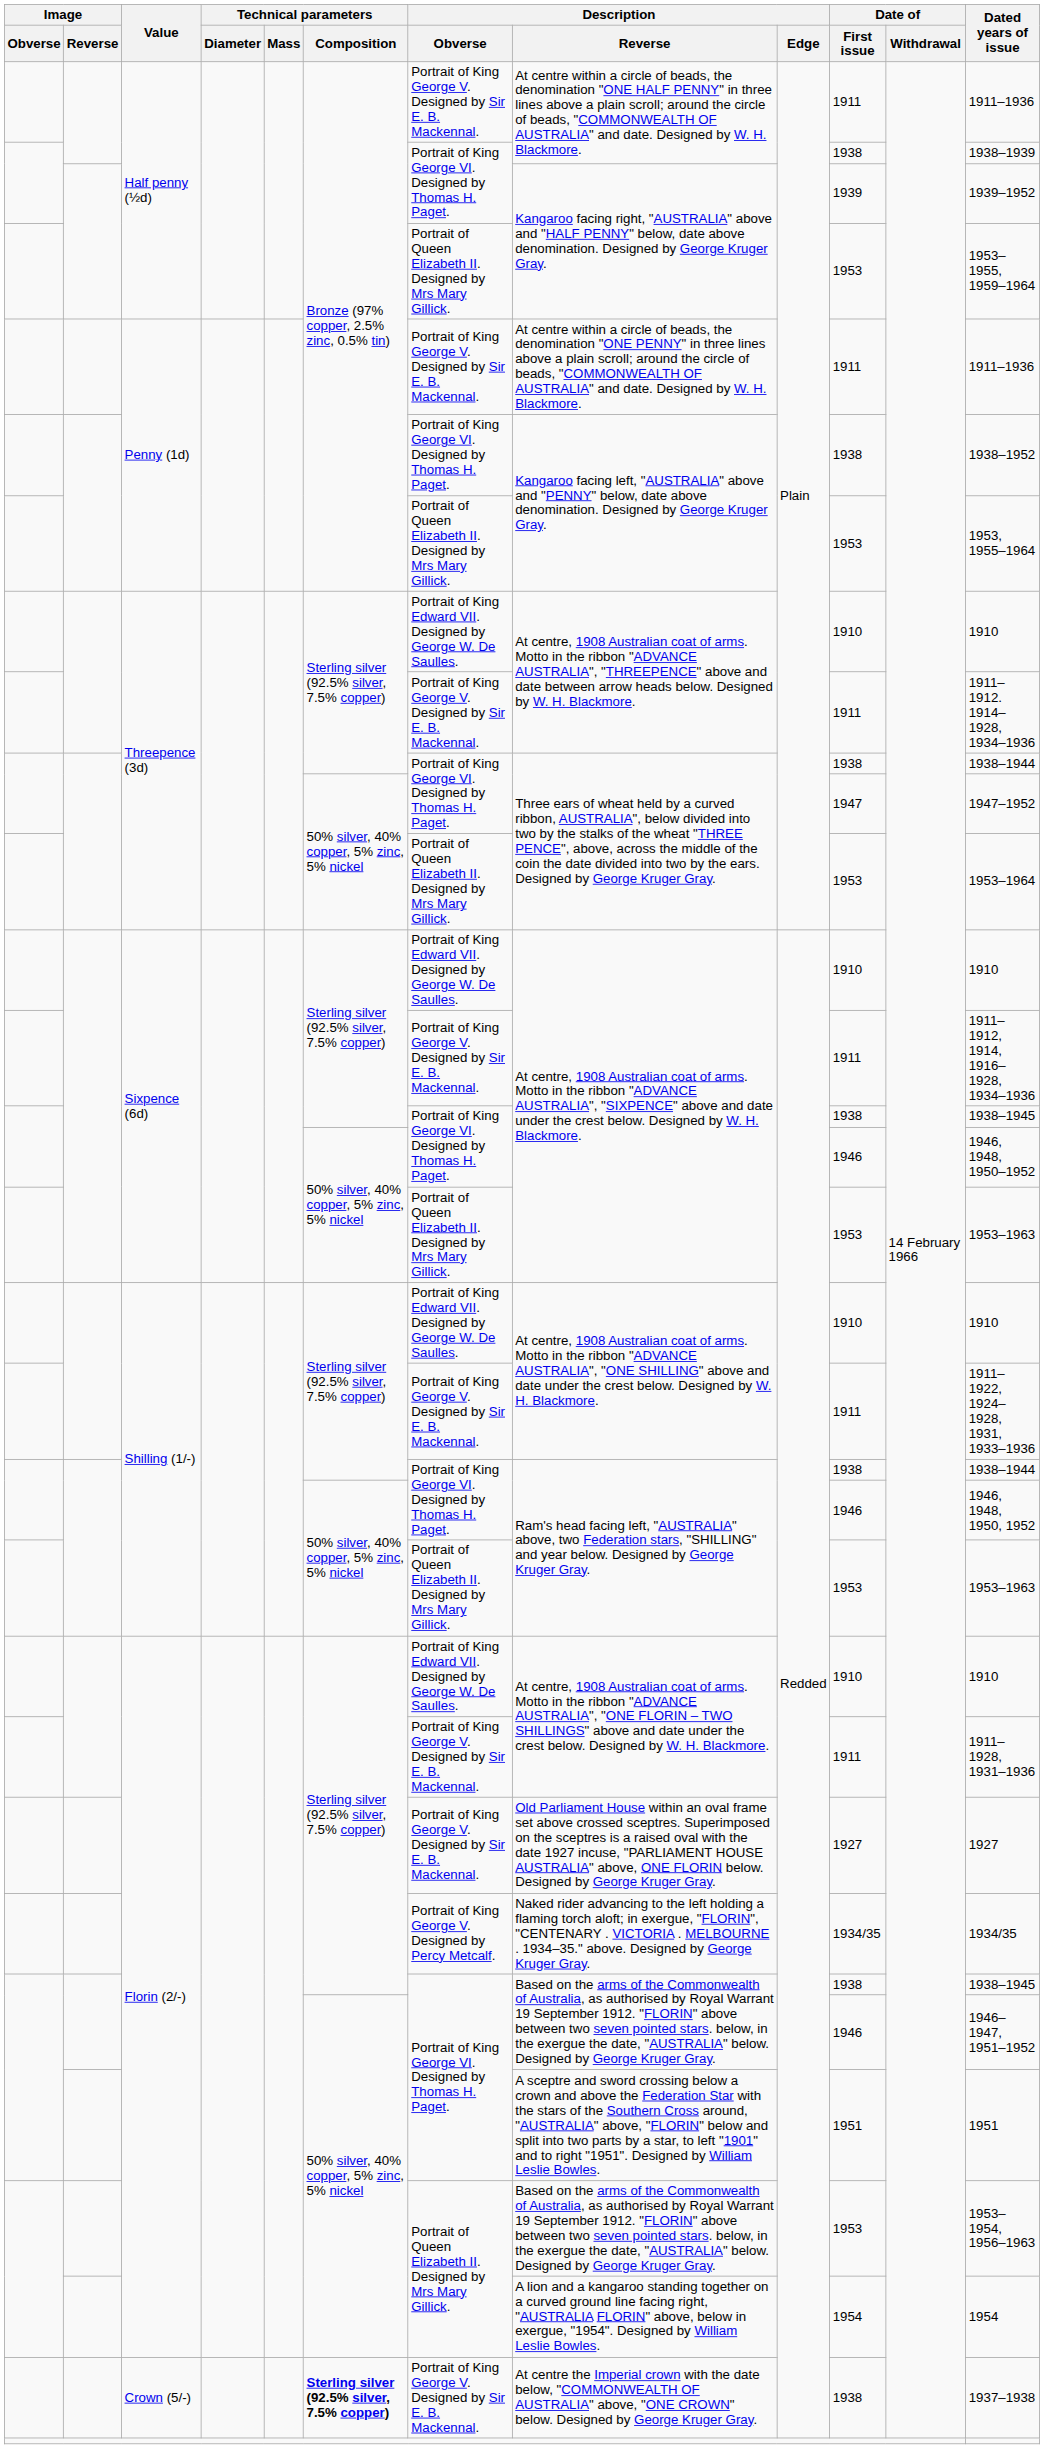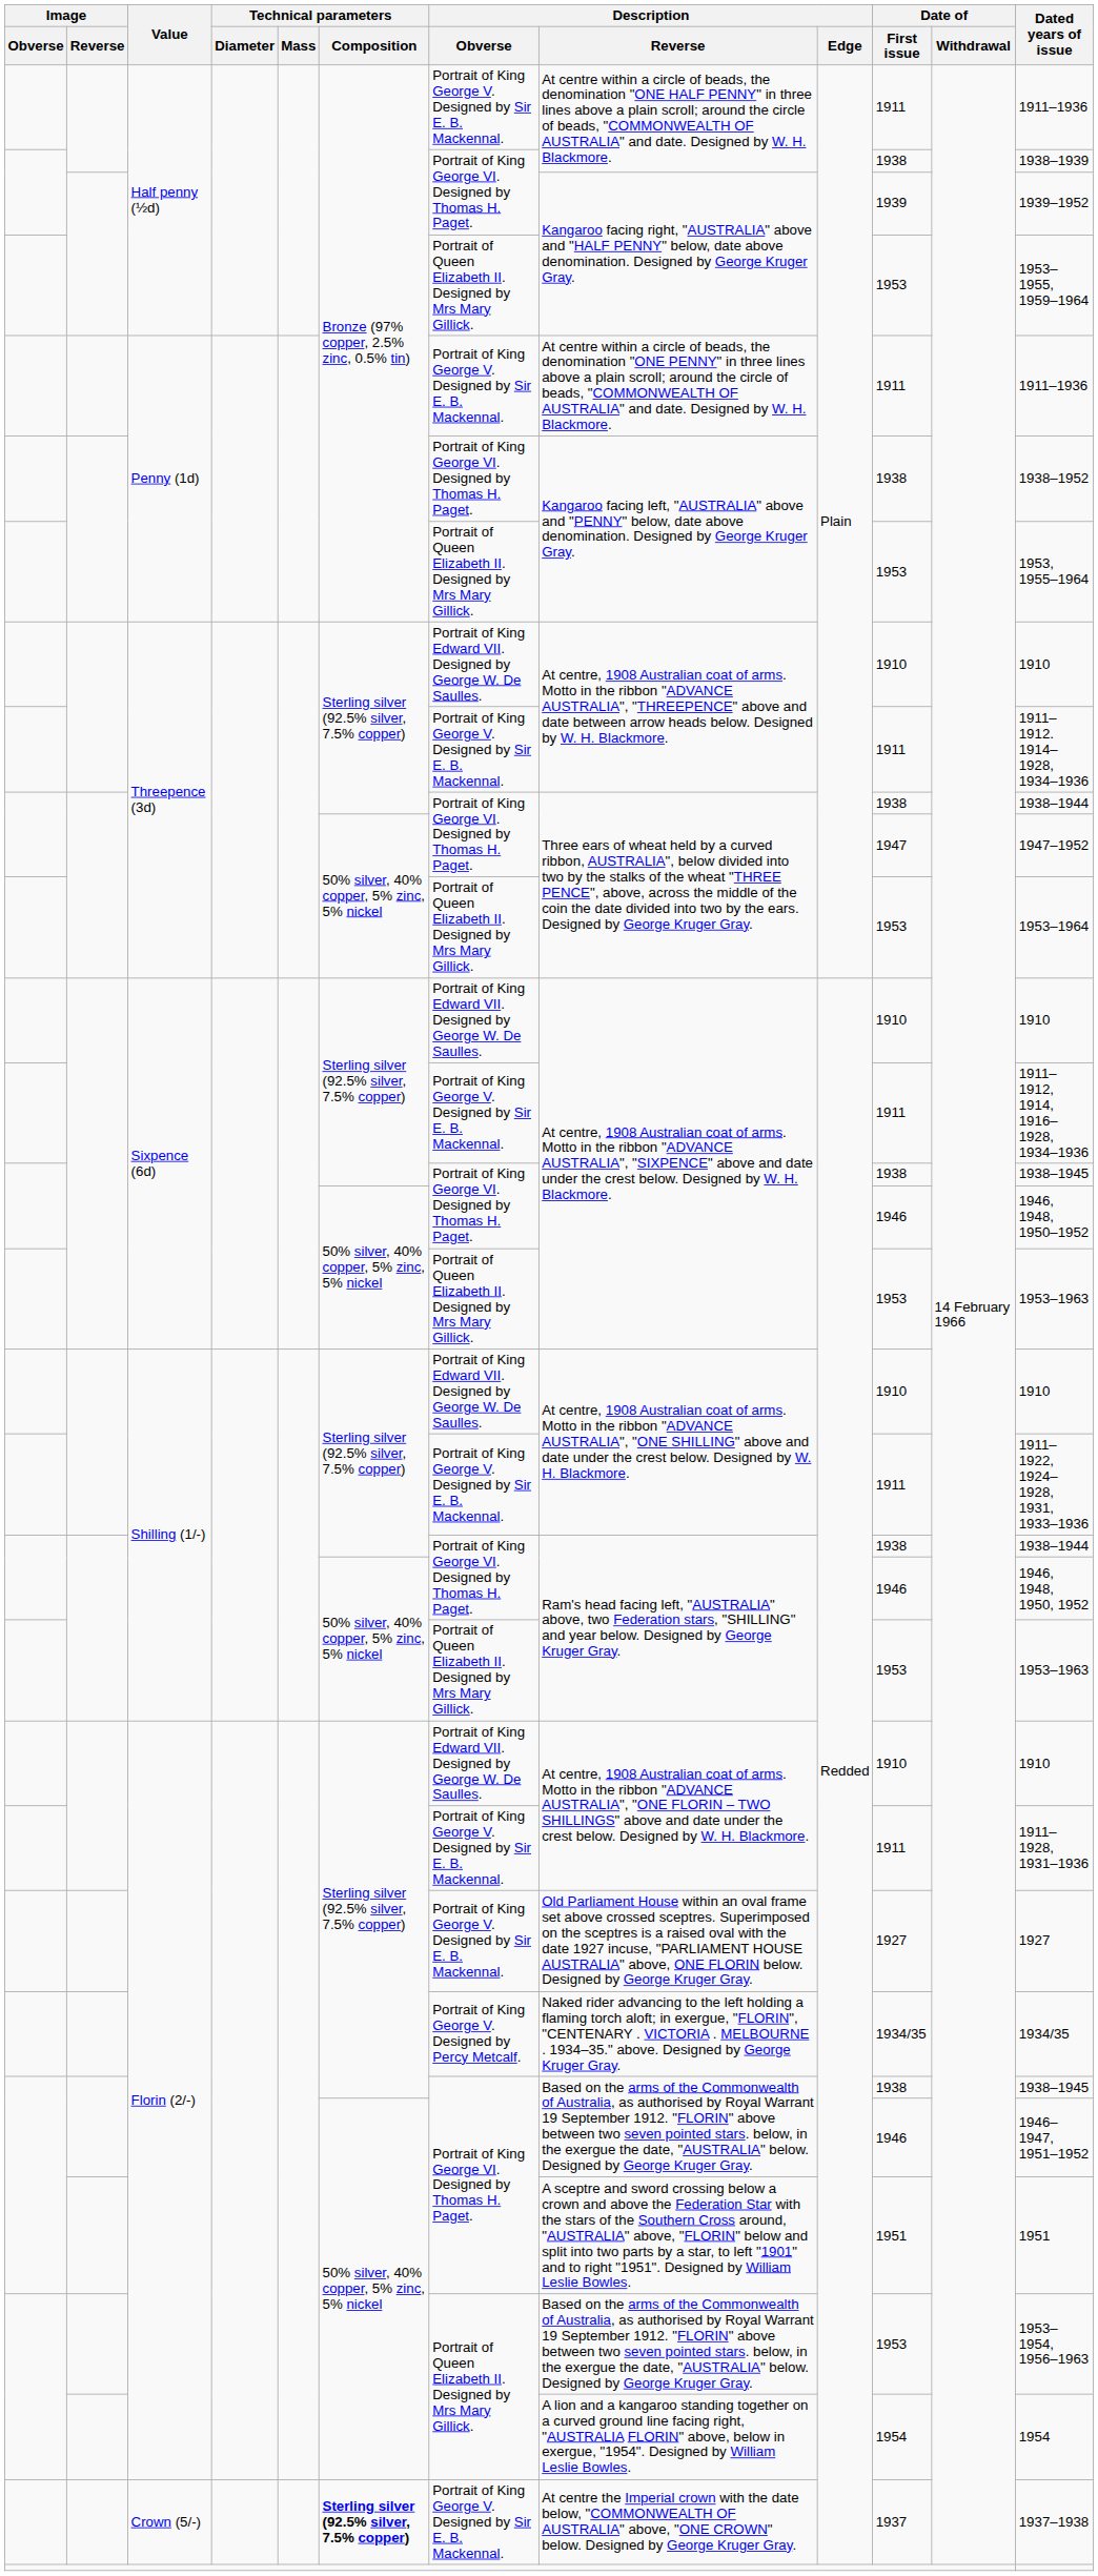 <table class="wikitable">
 <tr>
 <th colspan="2">Image</th>
 <th rowspan="2">Value</th>
 <th colspan="3">Technical parameters</th>
 <th colspan="3">Description</th>
 <th colspan="2">Date of</th>
 <th rowspan="2">Dated years of issue</th>
 </tr>
 <tr>
 <th>Obverse</th>
 <th>Reverse</th>
 <th>Diameter</th>
 <th>Mass</th>
 <th>Composition</th>
 <th>Obverse</th>
 <th>Reverse</th>
 <th>Edge</th>
 <th>First issue</th>
 <th>Withdrawal</th>
 </tr>
 <tr>
 <td align="center"></td>
 <td rowspan="2" align="center"></td>
 <td rowspan="4"><a href='#'>Half penny</a> (½d)</td>
 <td rowspan="4"></td>
 <td rowspan="4"></td>
 <td rowspan="7"><a href='#'>Bronze</a> (97% <a href='#'>copper</a>, 2.5% <a href='#'>zinc</a>, 0.5% <a href='#'>tin</a>)</td>
 <td>Portrait of King <a href='#'>George V</a>. Designed by <a href='#'>Sir E. B. Mackennal</a>.</td>
 <td rowspan="2">At centre within a circle of beads, the denomination "<a href='#'>ONE HALF PENNY</a>" in three lines above a plain scroll; around the circle of beads, "<a href='#'>COMMONWEALTH OF AUSTRALIA</a>" and date. Designed by <a href='#'>W. H. Blackmore</a>.</td>
 <td rowspan="12">Plain</td>
 <td>1911</td>
 <td rowspan="32">14 February 1966</td>
 <td>1911–1936</td>
 </tr>
 <tr>
 <td rowspan="2" align="center"></td>
 <td rowspan="2">Portrait of King <a href='#'>George VI</a>. Designed by <a href='#'>Thomas H. Paget</a>.</td>
 <td>1938</td>
 <td>1938–1939</td>
 </tr>
 <tr>
 <td rowspan="2" align="center"></td>
 <td rowspan="2"><a href='#'>Kangaroo</a> facing right, "<a href='#'>AUSTRALIA</a>" above and "<a href='#'>HALF PENNY</a>" below, date above denomination. Designed by <a href='#'>George Kruger Gray</a>.</td>
 <td>1939</td>
 <td>1939–1952</td>
 </tr>
 <tr>
 <td align="center"></td>
 <td>Portrait of Queen <a href='#'>Elizabeth II</a>. Designed by <a href='#'>Mrs Mary Gillick</a>.</td>
 <td>1953</td>
 <td>1953–1955, 1959–1964</td>
 </tr>
 <tr>
 <td align="center"></td>
 <td align="center"></td>
 <td rowspan="3"><a href='#'>Penny</a> (1d)</td>
 <td rowspan="3"></td>
 <td rowspan="3"></td>
 <td>Portrait of King <a href='#'>George V</a>. Designed by <a href='#'>Sir E. B. Mackennal</a>.</td>
 <td>At centre within a circle of beads, the denomination "<a href='#'>ONE PENNY</a>" in three lines above a plain scroll; around the circle of beads, "<a href='#'>COMMONWEALTH OF AUSTRALIA</a>" and date. Designed by <a href='#'>W. H. Blackmore</a>.</td>
 <td>1911</td>
 <td>1911–1936</td>
 </tr>
 <tr>
 <td align="center"></td>
 <td rowspan="2" align="center"></td>
 <td>Portrait of King <a href='#'>George VI</a>. Designed by <a href='#'>Thomas H. Paget</a>.</td>
 <td rowspan="2"><a href='#'>Kangaroo</a> facing left, "<a href='#'>AUSTRALIA</a>" above and "<a href='#'>PENNY</a>" below, date above denomination. Designed by <a href='#'>George Kruger Gray</a>.</td>
 <td>1938</td>
 <td>1938–1952</td>
 </tr>
 <tr>
 <td align="center"></td>
 <td>Portrait of Queen <a href='#'>Elizabeth II</a>. Designed by <a href='#'>Mrs Mary Gillick</a>.</td>
 <td>1953</td>
 <td>1953, 1955–1964</td>
 </tr>
 <tr>
 <td align="center"></td>
 <td rowspan="2" align="center"></td>
 <td rowspan="5"><a href='#'>Threepence</a> (3d)</td>
 <td rowspan="5"></td>
 <td rowspan="5"></td>
 <td rowspan="3"><a href='#'>Sterling silver</a> (92.5% <a href='#'>silver</a>, 7.5% <a href='#'>copper</a>)</td>
 <td>Portrait of King <a href='#'>Edward VII</a>. Designed by <a href='#'>George W. De Saulles</a>.</td>
 <td rowspan="2">At centre, <a href='#'>1908 Australian coat of arms</a>. Motto in the ribbon "<a href='#'>ADVANCE AUSTRALIA</a>", "<a href='#'>THREEPENCE</a>" above and date between arrow heads below. Designed by <a href='#'>W. H. Blackmore</a>.</td>
 <td>1910</td>
 <td>1910</td>
 </tr>
 <tr>
 <td align="center"></td>
 <td>Portrait of King <a href='#'>George V</a>. Designed by <a href='#'>Sir E. B. Mackennal</a>.</td>
 <td>1911</td>
 <td>1911–1912. 1914–1928, 1934–1936</td>
 </tr>
 <tr>
 <td rowspan="2" align="center"></td>
 <td rowspan="3" align="center"></td>
 <td rowspan="2">Portrait of King <a href='#'>George VI</a>. Designed by <a href='#'>Thomas H. Paget</a>.</td>
 <td rowspan="3">Three ears of wheat held by a curved ribbon, <a href='#'>AUSTRALIA</a>", below divided into two by the stalks of the wheat "<a href='#'>THREE PENCE</a>", above, across the middle of the coin the date divided into two by the ears. Designed by <a href='#'>George Kruger Gray</a>.</td>
 <td>1938</td>
 <td>1938–1944</td>
 </tr>
 <tr>
 <td rowspan="2">50% <a href='#'>silver</a>, 40% <a href='#'>copper</a>, 5% <a href='#'>zinc</a>, 5% <a href='#'>nickel</a></td>
 <td>1947</td>
 <td>1947–1952</td>
 </tr>
 <tr>
 <td align="center"></td>
 <td>Portrait of Queen <a href='#'>Elizabeth II</a>. Designed by <a href='#'>Mrs Mary Gillick</a>.</td>
 <td>1953</td>
 <td>1953–1964</td>
 </tr>
 <tr>
 <td align="center"></td>
 <td rowspan="5" align="center"></td>
 <td rowspan="5"><a href='#'>Sixpence</a> (6d)</td>
 <td rowspan="5"></td>
 <td rowspan="5"></td>
 <td rowspan="3"><a href='#'>Sterling silver</a> (92.5% <a href='#'>silver</a>, 7.5% <a href='#'>copper</a>)</td>
 <td>Portrait of King <a href='#'>Edward VII</a>. Designed by <a href='#'>George W. De Saulles</a>.</td>
 <td rowspan="5">At centre, <a href='#'>1908 Australian coat of arms</a>. Motto in the ribbon "<a href='#'>ADVANCE AUSTRALIA</a>", "<a href='#'>SIXPENCE</a>" above and date under the crest below. Designed by <a href='#'>W. H. Blackmore</a>.</td>
 <td rowspan="20">Redded</td>
 <td>1910</td>
 <td>1910</td>
 </tr>
 <tr>
 <td align="center"></td>
 <td>Portrait of King <a href='#'>George V</a>. Designed by <a href='#'>Sir E. B. Mackennal</a>.</td>
 <td>1911</td>
 <td>1911–1912, 1914, 1916–1928, 1934–1936</td>
 </tr>
 <tr>
 <td rowspan="2" align="center"></td>
 <td rowspan="2">Portrait of King <a href='#'>George VI</a>. Designed by <a href='#'>Thomas H. Paget</a>.</td>
 <td>1938</td>
 <td>1938–1945</td>
 </tr>
 <tr>
 <td rowspan="2">50% <a href='#'>silver</a>, 40% <a href='#'>copper</a>, 5% <a href='#'>zinc</a>, 5% <a href='#'>nickel</a></td>
 <td>1946</td>
 <td>1946, 1948, 1950–1952</td>
 </tr>
 <tr>
 <td align="center"></td>
 <td>Portrait of Queen <a href='#'>Elizabeth II</a>. Designed by <a href='#'>Mrs Mary Gillick</a>.</td>
 <td>1953</td>
 <td>1953–1963</td>
 </tr>
 <tr>
 <td align="center"></td>
 <td rowspan="2" align="center"></td>
 <td rowspan="5"><a href='#'> Shilling</a> (1/-)</td>
 <td rowspan="5"></td>
 <td rowspan="5"></td>
 <td rowspan="3"><a href='#'>Sterling silver</a> (92.5% <a href='#'>silver</a>, 7.5% <a href='#'>copper</a>)</td>
 <td>Portrait of King <a href='#'>Edward VII</a>. Designed by <a href='#'> George W. De Saulles</a>.</td>
 <td rowspan="2">At centre, <a href='#'>1908 Australian coat of arms</a>. Motto in the ribbon "<a href='#'>ADVANCE AUSTRALIA</a>", "<a href='#'>ONE SHILLING</a>" above and date under the crest below. Designed by <a href='#'>W. H. Blackmore</a>.</td>
 <td>1910</td>
 <td>1910</td>
 </tr>
 <tr>
 <td align="center"></td>
 <td>Portrait of King <a href='#'>George V</a>. Designed by <a href='#'>Sir E. B. Mackennal</a>.</td>
 <td>1911</td>
 <td>1911–1922, 1924–1928, 1931, 1933–1936</td>
 </tr>
 <tr>
 <td rowspan="2" align="center"></td>
 <td rowspan="3" align="center"></td>
 <td rowspan="2">Portrait of King <a href='#'>George VI</a>. Designed by <a href='#'>Thomas H. Paget</a>.</td>
 <td rowspan="3">Ram's head facing left, "<a href='#'>AUSTRALIA</a>" above, two <a href='#'>Federation stars</a>, "SHILLING" and year below. Designed by <a href='#'>George Kruger Gray</a>.</td>
 <td>1938</td>
 <td>1938–1944</td>
 </tr>
 <tr>
 <td rowspan="2">50% <a href='#'>silver</a>, 40% <a href='#'>copper</a>, 5% <a href='#'>zinc</a>, 5% <a href='#'>nickel</a></td>
 <td>1946</td>
 <td>1946, 1948, 1950, 1952</td>
 </tr>
 <tr>
 <td align="center"></td>
 <td>Portrait of Queen <a href='#'>Elizabeth II</a>. Designed by <a href='#'>Mrs Mary Gillick</a>.</td>
 <td>1953</td>
 <td>1953–1963</td>
 </tr>
 <tr>
 <td align="center"></td>
 <td rowspan="2" align="center"></td>
 <td rowspan="9"><a href='#'>Florin</a> (2/-)</td>
 <td rowspan="9"></td>
 <td rowspan="9"></td>
 <td rowspan="5"><a href='#'>Sterling silver</a> (92.5% <a href='#'>silver</a>, 7.5% <a href='#'>copper</a>)</td>
 <td>Portrait of King <a href='#'>Edward VII</a>. Designed by <a href='#'>George W. De Saulles</a>.</td>
 <td rowspan="2">At centre, <a href='#'>1908 Australian coat of arms</a>. Motto in the ribbon "<a href='#'>ADVANCE AUSTRALIA</a>", "<a href='#'>ONE FLORIN – TWO SHILLINGS</a>" above and date under the crest below. Designed by <a href='#'>W. H. Blackmore</a>.</td>
 <td>1910</td>
 <td>1910</td>
 </tr>
 <tr>
 <td align="center"></td>
 <td>Portrait of King <a href='#'>George V</a>. Designed by <a href='#'>Sir E. B. Mackennal</a>.</td>
 <td>1911</td>
 <td>1911–1928, 1931–1936</td>
 </tr>
 <tr>
 <td align="center"></td>
 <td align="center"></td>
 <td>Portrait of King <a href='#'>George V</a>. Designed by <a href='#'>Sir E. B. Mackennal</a>.</td>
 <td><a href='#'>Old Parliament House</a> within an oval frame set above crossed sceptres. Superimposed on the sceptres is a raised oval with the date 1927 incuse, "PARLIAMENT HOUSE <a href='#'>AUSTRALIA</a>" above, <a href='#'>ONE FLORIN</a> below. Designed by <a href='#'>George Kruger Gray</a>.</td>
 <td>1927</td>
 <td>1927</td>
 </tr>
 <tr>
 <td align="center"></td>
 <td align="center"></td>
 <td>Portrait of King <a href='#'>George V</a>. Designed by <a href='#'>Percy Metcalf</a>.</td>
 <td>Naked rider advancing to the left holding a flaming torch aloft; in exergue, "<a href='#'>FLORIN</a>", "CENTENARY . <a href='#'>VICTORIA</a> . <a href='#'>MELBOURNE</a> . 1934–35." above. Designed by <a href='#'>George Kruger Gray</a>.</td>
 <td>1934/35</td>
 <td>1934/35</td>
 </tr>
 <tr>
 <td rowspan="3" align="center"></td>
 <td rowspan="2" align="center"></td>
 <td rowspan="3">Portrait of King <a href='#'>George VI</a>. Designed by <a href='#'>Thomas H. Paget</a>.</td>
 <td rowspan="2">Based on the <a href='#'>arms of the Commonwealth of Australia</a>, as authorised by Royal Warrant 19 September 1912. "<a href='#'>FLORIN</a>" above between two <a href='#'>seven pointed stars</a>. below, in the exergue the date, "<a href='#'>AUSTRALIA</a>" below. Designed by <a href='#'>George Kruger Gray</a>.</td>
 <td>1938</td>
 <td>1938–1945</td>
 </tr>
 <tr>
 <td rowspan="4">50% <a href='#'>silver</a>, 40% <a href='#'>copper</a>, 5% <a href='#'>zinc</a>, 5% <a href='#'>nickel</a></td>
 <td>1946</td>
 <td>1946–1947, 1951–1952</td>
 </tr>
 <tr>
 <td align="center"></td>
 <td>A sceptre and sword crossing below a crown and above the <a href='#'>Federation Star</a> with the stars of the <a href='#'>Southern Cross</a> around, "<a href='#'>AUSTRALIA</a>" above, "<a href='#'>FLORIN</a>" below and split into two parts by a star, to left "<a href='#'>1901</a>" and to right "1951". Designed by <a href='#'>William Leslie Bowles</a>.</td>
 <td>1951</td>
 <td>1951</td>
 </tr>
 <tr>
 <td rowspan="2" align="center"></td>
 <td></td>
 <td rowspan="2">Portrait of Queen <a href='#'>Elizabeth II</a>. Designed by <a href='#'>Mrs Mary Gillick</a>.</td>
 <td>Based on the <a href='#'>arms of the Commonwealth of Australia</a>, as authorised by Royal Warrant 19 September 1912. "<a href='#'>FLORIN</a>" above between two <a href='#'>seven pointed stars</a>. below, in the exergue the date, "<a href='#'>AUSTRALIA</a>" below. Designed by <a href='#'>George Kruger Gray</a>.</td>
 <td>1953</td>
 <td>1953–1954, 1956–1963</td>
 </tr>
 <tr>
 <td align="center"></td>
 <td>A lion and a kangaroo standing together on a curved ground line facing right, "<a href='#'>AUSTRALIA</a> <a href='#'>FLORIN</a>" above, below in exergue, "1954". Designed by <a href='#'>William Leslie Bowles</a>.</td>
 <td>1954</td>
 <td>1954</td>
 </tr>
 <tr>
 <td align="center"></td>
 <td align="center"></td>
 <td><a href='#'>Crown</a> (5/-)</td>
 <td></td>
 <td></td>
 <td><strong><a href='#'>Sterling silver</a> (92.5% <a href='#'>silver</a>, 7.5% <a href='#'>copper</a>)</strong></td>
 <td>Portrait of King <a href='#'>George V</a>. Designed by <a href='#'>Sir E. B. Mackennal</a>.</td>
 <td>At centre the <a href='#'>Imperial crown</a> with the date below, "<a href='#'>COMMONWEALTH OF AUSTRALIA</a>" above, "<a href='#'>ONE CROWN</a>" below. Designed by <a href='#'>George Kruger Gray</a>.</td>
-<td>1938</td>
+<td>1937</td>
 <td>1937–1938</td>
 </tr>
 <tr>
 <td colspan="11"></td>
 </tr>
 </table>
